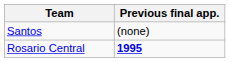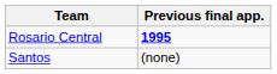 <table class="wikitable">
 <tr>
 <th width=150px>Team</th>
 <th width=150px>Previous final app.</th>
 </tr>
 <tr>
+<td> <a href='#'>Rosario Central</a></td>
+<td><strong><a href='#'>1995</a></strong></td>
+</tr>
+<tr>
 <td> <a href='#'>Santos</a></td>
 <td>(none)</td>
 </tr>
-<tr>
-<td> <a href='#'>Rosario Central</a></td>
-<td><strong><a href='#'>1995</a></strong></td>
-</tr>
 </table>
